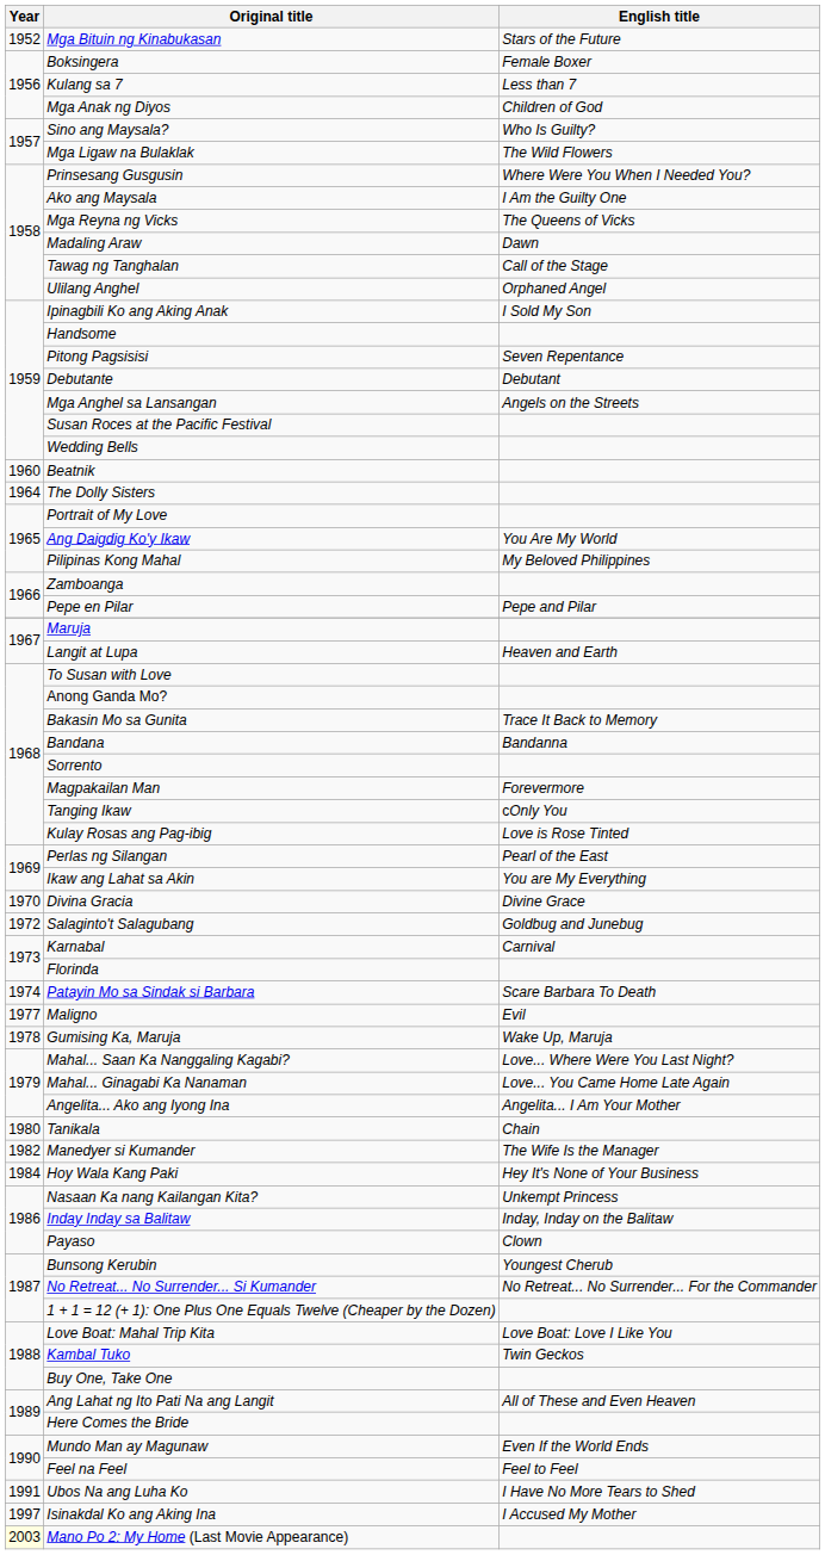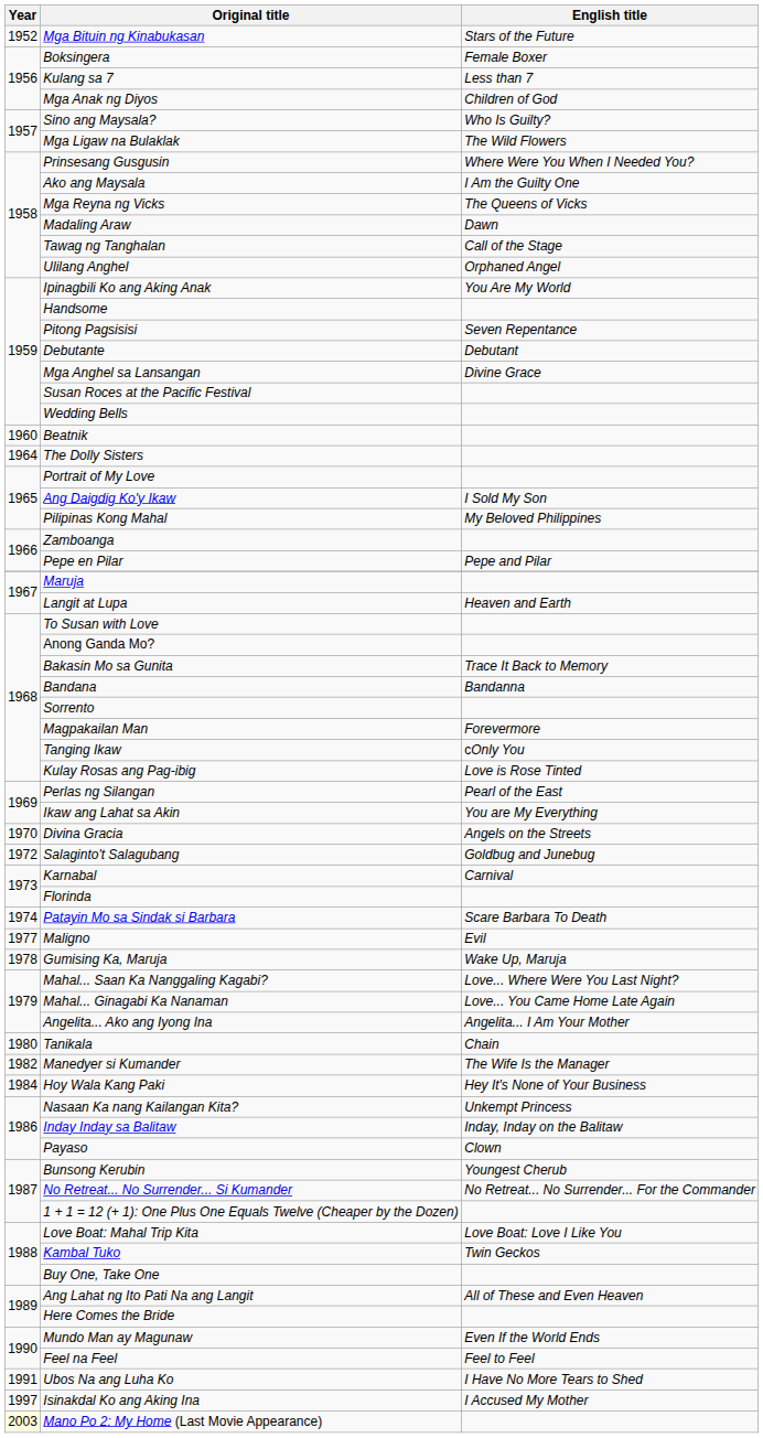 <table class="wikitable plainrowheaders sortable">
 <tr>
 <th Scope="col">Year</th>
 <th Scope="col">Original title</th>
 <th>English title</th>
 </tr>
 <tr>
 <td>1952</td>
 <td><em><a href='#'>Mga Bituin ng Kinabukasan</a></em></td>
 <td><em>Stars of the Future</em></td>
 </tr>
 <tr>
 <td rowspan=3>1956</td>
 <td><em>Boksingera</em></td>
 <td><em>Female Boxer</em></td>
 </tr>
 <tr>
 <td><em>Kulang sa 7</em></td>
 <td><em>Less than 7</em></td>
 </tr>
 <tr>
 <td><em>Mga Anak ng Diyos</em></td>
 <td><em>Children of God</em></td>
 </tr>
 <tr>
 <td rowspan="2">1957</td>
 <td><em>Sino ang Maysala?</em></td>
 <td><em>Who Is Guilty?</em></td>
 </tr>
 <tr>
 <td><em>Mga Ligaw na Bulaklak</em></td>
 <td><em>The Wild Flowers</em></td>
 </tr>
 <tr>
 <td rowspan=6>1958</td>
 <td><em>Prinsesang Gusgusin</em></td>
 <td><em>Where Were You When I Needed You?</em></td>
 </tr>
 <tr>
 <td><em>Ako ang Maysala</em></td>
 <td><em>I Am the Guilty One</em></td>
 </tr>
 <tr>
 <td><em>Mga Reyna ng Vicks</em></td>
 <td><em>The Queens of Vicks</em></td>
 </tr>
 <tr>
 <td><em>Madaling Araw</em></td>
 <td><em>Dawn</em></td>
 </tr>
 <tr>
 <td><em>Tawag ng Tanghalan</em></td>
 <td><em>Call of the Stage</em></td>
 </tr>
 <tr>
 <td><em>Ulilang Anghel</em></td>
 <td><em>Orphaned Angel</em></td>
 </tr>
 <tr>
 <td rowspan="7">1959</td>
 <td><em>Ipinagbili Ko ang Aking Anak</em> </td>
-<td><em>I Sold My Son</em></td>
+<td><em>You Are My World</em></td>
 </tr>
 <tr>
 <td><em>Handsome</em> </td>
 <td></td>
 </tr>
 <tr>
 <td><em>Pitong Pagsisisi</em> </td>
 <td><em>Seven Repentance</em></td>
 </tr>
 <tr>
 <td><em>Debutante</em> </td>
 <td><em>Debutant</em></td>
 </tr>
 <tr>
 <td><em>Mga Anghel sa Lansangan</em> </td>
-<td><em>Angels on the Streets</em></td>
+<td><em>Divine Grace</em></td>
 </tr>
 <tr>
 <td><em>Susan Roces at the Pacific Festival</em> </td>
 <td></td>
 </tr>
 <tr>
 <td><em>Wedding Bells</em> </td>
 <td></td>
 </tr>
 <tr>
 <td>1960</td>
 <td><em>Beatnik</em></td>
 <td></td>
 </tr>
 <tr>
 <td>1964</td>
 <td><em>The Dolly Sisters</em></td>
 <td></td>
 </tr>
 <tr>
 <td rowspan=3>1965</td>
 <td><em>Portrait of My Love</em></td>
 <td></td>
 </tr>
 <tr>
 <td><em><a href='#'>Ang Daigdig Ko'y Ikaw</a></em></td>
-<td><em>You Are My World</em></td>
+<td><em>I Sold My Son</em></td>
 </tr>
 <tr>
 <td><em>Pilipinas Kong Mahal</em></td>
 <td><em>My Beloved Philippines</em></td>
 </tr>
 <tr>
 <td rowspan=2>1966</td>
 <td><em>Zamboanga</em></td>
 <td></td>
 </tr>
 <tr>
 <td><em>Pepe en Pilar</em></td>
 <td><em>Pepe and Pilar</em></td>
 </tr>
 <tr>
 </tr>
 <tr>
 <td rowspan=2>1967</td>
 <td><em><a href='#'>Maruja</a></em></td>
 <td></td>
 </tr>
 <tr>
 <td><em>Langit at Lupa</em></td>
 <td><em>Heaven and Earth</em></td>
 </tr>
 <tr>
 <td rowspan="8">1968</td>
 <td><em>To Susan with Love</em></td>
 <td></td>
 </tr>
 <tr>
 <td>Anong Ganda Mo?</td>
 <td></td>
 </tr>
 <tr>
 <td><em>Bakasin Mo sa Gunita</em></td>
 <td><em>Trace It Back to Memory</em></td>
 </tr>
 <tr>
 <td><em>Bandana</em></td>
 <td><em>Bandanna</em></td>
 </tr>
 <tr>
 <td><em>Sorrento</em></td>
 <td></td>
 </tr>
 <tr>
 <td><em>Magpakailan Man</em></td>
 <td><em>Forevermore</em></td>
 </tr>
 <tr>
 <td><em>Tanging Ikaw</em></td>
 <td>c<em>Only You</em></td>
 </tr>
 <tr>
 <td><em>Kulay Rosas ang Pag-ibig</em></td>
 <td><em>Love is Rose Tinted</em></td>
 </tr>
 <tr>
 <td rowspan=2>1969</td>
 <td><em>Perlas ng Silangan</em></td>
 <td><em>Pearl of the East</em></td>
 </tr>
 <tr>
 <td><em>Ikaw ang Lahat sa Akin</em></td>
 <td><em>You are My Everything</em></td>
 </tr>
 <tr>
 <td>1970</td>
 <td><em>Divina Gracia</em></td>
-<td><em>Divine Grace</em></td>
+<td><em>Angels on the Streets</em></td>
 </tr>
 <tr>
 <td>1972</td>
 <td><em>Salaginto't Salagubang</em></td>
 <td><em>Goldbug and Junebug</em></td>
 </tr>
 <tr>
 <td rowspan=2>1973</td>
 <td><em>Karnabal</em></td>
 <td><em>Carnival</em></td>
 </tr>
 <tr>
 <td><em>Florinda</em></td>
 <td></td>
 </tr>
 <tr>
 <td>1974</td>
 <td><em><a href='#'>Patayin Mo sa Sindak si Barbara</a></em></td>
 <td><em>Scare Barbara To Death</em></td>
 </tr>
 <tr>
 <td>1977</td>
 <td><em>Maligno</em></td>
 <td><em>Evil</em></td>
 </tr>
 <tr>
 <td>1978</td>
 <td><em>Gumising Ka, Maruja</em></td>
 <td><em>Wake Up, Maruja</em></td>
 </tr>
 <tr>
 <td rowspan=3>1979</td>
 <td><em>Mahal... Saan Ka Nanggaling Kagabi?</em></td>
 <td><em>Love... Where Were You Last Night?</em></td>
 </tr>
 <tr>
 <td><em>Mahal... Ginagabi Ka Nanaman</em></td>
 <td><em>Love... You Came Home Late Again</em></td>
 </tr>
 <tr>
 <td><em>Angelita... Ako ang Iyong Ina</em></td>
 <td><em>Angelita... I Am Your Mother</em></td>
 </tr>
 <tr>
 <td>1980</td>
 <td><em>Tanikala</em></td>
 <td><em>Chain</em></td>
 </tr>
 <tr>
 <td>1982</td>
 <td><em>Manedyer si Kumander</em></td>
 <td><em>The Wife Is the Manager</em></td>
 </tr>
 <tr>
 <td>1984</td>
 <td><em>Hoy Wala Kang Paki</em></td>
 <td><em>Hey It's None of Your Business</em></td>
 </tr>
 <tr>
 <td rowspan=3>1986</td>
 <td><em>Nasaan Ka nang Kailangan Kita?</em></td>
 <td><em>Unkempt Princess</em></td>
 </tr>
 <tr>
 <td><em><a href='#'>Inday Inday sa Balitaw</a></em></td>
 <td><em>Inday, Inday on the Balitaw</em></td>
 </tr>
 <tr>
 <td><em>Payaso</em></td>
 <td><em>Clown</em></td>
 </tr>
 <tr>
 <td rowspan=3>1987</td>
 <td><em>Bunsong Kerubin</em></td>
 <td><em>Youngest Cherub</em></td>
 </tr>
 <tr>
 <td><em><a href='#'>No Retreat... No Surrender... Si Kumander</a></em></td>
 <td><em>No Retreat... No Surrender... For the Commander</em></td>
 </tr>
 <tr>
 <td><em>1 + 1 = 12 (+ 1): One Plus One Equals Twelve (Cheaper by the Dozen)</em></td>
 <td></td>
 </tr>
 <tr>
 <td rowspan=3>1988</td>
 <td><em>Love Boat: Mahal Trip Kita</em></td>
 <td><em>Love Boat: Love I Like You</em></td>
 </tr>
 <tr>
 <td><em><a href='#'>Kambal Tuko</a></em></td>
 <td><em>Twin Geckos</em></td>
 </tr>
 <tr>
 <td><em>Buy One, Take One</em></td>
 <td></td>
 </tr>
 <tr>
 <td rowspan=2>1989</td>
 <td><em>Ang Lahat ng Ito Pati Na ang Langit</em></td>
 <td><em>All of These and Even Heaven</em></td>
 </tr>
 <tr>
 <td><em>Here Comes the Bride</em></td>
 <td></td>
 </tr>
 <tr>
 <td rowspan=2>1990</td>
 <td><em>Mundo Man ay Magunaw</em></td>
 <td><em>Even If the World Ends</em></td>
 </tr>
 <tr>
 <td><em>Feel na Feel</em></td>
 <td><em>Feel to Feel</em></td>
 </tr>
 <tr>
 <td>1991</td>
 <td><em>Ubos Na ang Luha Ko</em></td>
 <td><em>I Have No More Tears to Shed</em></td>
 </tr>
 <tr>
 <td>1997</td>
 <td><em>Isinakdal Ko ang Aking Ina</em></td>
 <td><em>I Accused My Mother</em></td>
 </tr>
 <tr>
 <td style="background: lightyellow;">2003</td>
 <td><em><a href='#'>Mano Po 2: My Home</a></em> (Last Movie Appearance)</td>
 <td></td>
 </tr>
 </table>
